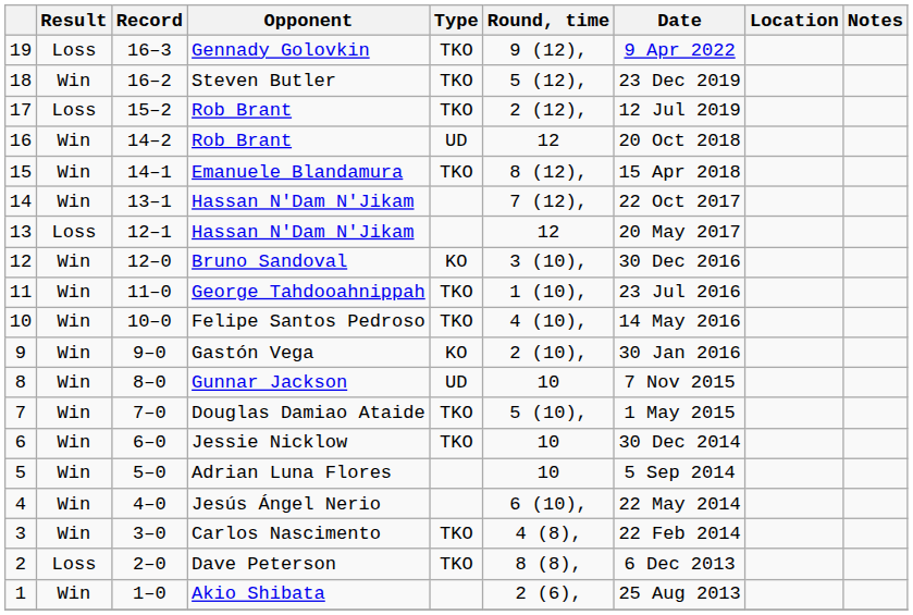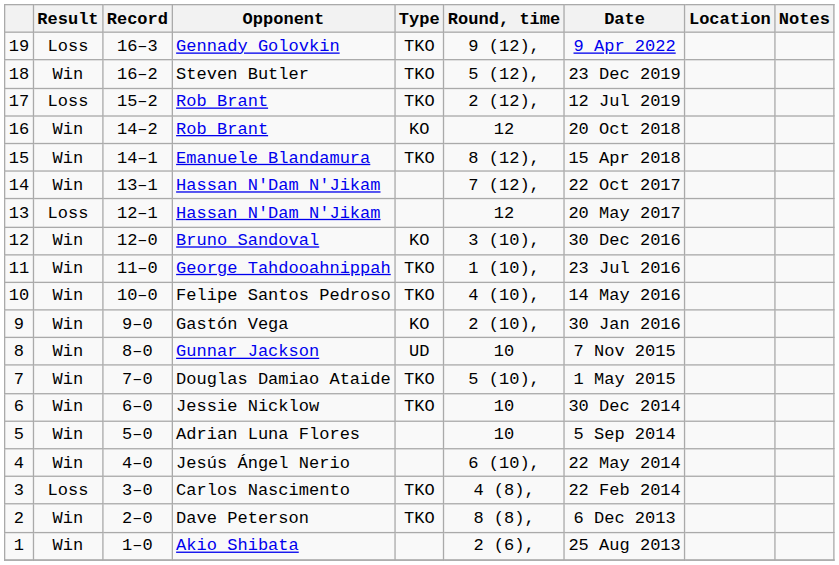 <table class="wikitable" style="text-align:center">
 <tr>
 <th></th>
 <th>Result</th>
 <th>Record</th>
 <th>Opponent</th>
 <th>Type</th>
 <th>Round, time</th>
 <th>Date</th>
 <th>Location</th>
 <th>Notes</th>
 </tr>
 <tr>
 <td>19</td>
 <td>Loss</td>
 <td>16–3</td>
 <td style="text-align:left;"><a href='#'>Gennady Golovkin</a></td>
 <td>TKO</td>
 <td>9 (12), </td>
 <td><a href='#'>9 Apr 2022</a></td>
 <td align=left></td>
 <td style="text-align:left;"></td>
 </tr>
 <tr>
 <td>18</td>
 <td>Win</td>
 <td>16–2</td>
 <td style="text-align:left;">Steven Butler</td>
 <td>TKO</td>
 <td>5 (12), </td>
 <td>23 Dec 2019</td>
 <td style="text-align:left;"></td>
 <td style="text-align:left;"></td>
 </tr>
 <tr>
 <td>17</td>
 <td>Loss</td>
 <td>15–2</td>
 <td style="text-align:left;"><a href='#'>Rob Brant</a></td>
 <td>TKO</td>
 <td>2 (12), </td>
 <td>12 Jul 2019</td>
 <td style="text-align:left;"></td>
 <td style="text-align:left;"></td>
 </tr>
 <tr>
 <td>16</td>
 <td>Win</td>
 <td>14–2</td>
 <td style="text-align:left;"><a href='#'>Rob Brant</a></td>
-<td>UD</td>
+<td>KO</td>
 <td>12</td>
 <td>20 Oct 2018</td>
 <td style="text-align:left;"></td>
 <td style="text-align:left;"></td>
 </tr>
 <tr>
 <td>15</td>
 <td>Win</td>
 <td>14–1</td>
 <td style="text-align:left;"><a href='#'>Emanuele Blandamura</a></td>
 <td>TKO</td>
 <td>8 (12), </td>
 <td>15 Apr 2018</td>
 <td style="text-align:left;"></td>
 <td style="text-align:left;"></td>
 </tr>
 <tr>
 <td>14</td>
 <td>Win</td>
 <td>13–1</td>
 <td style="text-align:left;"><a href='#'>Hassan N'Dam N'Jikam</a></td>
 <td></td>
 <td>7 (12), </td>
 <td>22 Oct 2017</td>
 <td style="text-align:left;"></td>
 <td style="text-align:left;"></td>
 </tr>
 <tr>
 <td>13</td>
 <td>Loss</td>
 <td>12–1</td>
 <td style="text-align:left;"><a href='#'>Hassan N'Dam N'Jikam</a></td>
 <td></td>
 <td>12</td>
 <td>20 May 2017</td>
 <td style="text-align:left;"></td>
 <td style="text-align:left;"></td>
 </tr>
 <tr>
 <td>12</td>
 <td>Win</td>
 <td>12–0</td>
 <td style="text-align:left;"><a href='#'>Bruno Sandoval</a></td>
 <td>KO</td>
 <td>3 (10), </td>
 <td>30 Dec 2016</td>
 <td style="text-align:left;"></td>
 <td></td>
 </tr>
 <tr>
 <td>11</td>
 <td>Win</td>
 <td>11–0</td>
 <td style="text-align:left;"><a href='#'>George Tahdooahnippah</a></td>
 <td>TKO</td>
 <td>1 (10), </td>
 <td>23 Jul 2016</td>
 <td style="text-align:left;"></td>
 <td></td>
 </tr>
 <tr>
 <td>10</td>
 <td>Win</td>
 <td>10–0</td>
 <td style="text-align:left;">Felipe Santos Pedroso</td>
 <td>TKO</td>
 <td>4 (10), </td>
 <td>14 May 2016</td>
 <td style="text-align:left;"></td>
 <td></td>
 </tr>
 <tr>
 <td>9</td>
 <td>Win</td>
 <td>9–0</td>
 <td style="text-align:left;">Gastón Vega</td>
 <td>KO</td>
 <td>2 (10), </td>
 <td>30 Jan 2016</td>
 <td style="text-align:left;"></td>
 <td></td>
 </tr>
 <tr>
 <td>8</td>
 <td>Win</td>
 <td>8–0</td>
 <td style="text-align:left;"><a href='#'>Gunnar Jackson</a></td>
 <td>UD</td>
 <td>10</td>
 <td>7 Nov 2015</td>
 <td style="text-align:left;"></td>
 <td></td>
 </tr>
 <tr>
 <td>7</td>
 <td>Win</td>
 <td>7–0</td>
 <td style="text-align:left;">Douglas Damiao Ataide</td>
 <td>TKO</td>
 <td>5 (10), </td>
 <td>1 May 2015</td>
 <td style="text-align:left;"></td>
 <td></td>
 </tr>
 <tr>
 <td>6</td>
 <td>Win</td>
 <td>6–0</td>
 <td style="text-align:left;">Jessie Nicklow</td>
 <td>TKO</td>
 <td>10</td>
 <td>30 Dec 2014</td>
 <td style="text-align:left;"></td>
 <td></td>
 </tr>
 <tr>
 <td>5</td>
 <td>Win</td>
 <td>5–0</td>
 <td style="text-align:left;">Adrian Luna Flores</td>
 <td></td>
 <td>10</td>
 <td>5 Sep 2014</td>
 <td style="text-align:left;"></td>
 <td></td>
 </tr>
 <tr>
 <td>4</td>
 <td>Win</td>
 <td>4–0</td>
 <td style="text-align:left;">Jesús Ángel Nerio</td>
 <td></td>
 <td>6 (10), </td>
 <td>22 May 2014</td>
 <td style="text-align:left;"></td>
 <td></td>
 </tr>
 <tr>
 <td>3</td>
-<td>Win</td>
+<td>Loss</td>
 <td>3–0</td>
 <td style="text-align:left;">Carlos Nascimento</td>
 <td>TKO</td>
 <td>4 (8), </td>
 <td>22 Feb 2014</td>
 <td style="text-align:left;"></td>
 <td></td>
 </tr>
 <tr>
 <td>2</td>
-<td>Loss</td>
+<td>Win</td>
 <td>2–0</td>
 <td style="text-align:left;">Dave Peterson</td>
 <td>TKO</td>
 <td>8 (8), </td>
 <td>6 Dec 2013</td>
 <td style="text-align:left;"></td>
 <td></td>
 </tr>
 <tr>
 <td>1</td>
 <td>Win</td>
 <td>1–0</td>
 <td style="text-align:left;"><a href='#'>Akio Shibata</a></td>
 <td></td>
 <td>2 (6), </td>
 <td>25 Aug 2013</td>
 <td style="text-align:left;"></td>
 <td></td>
 </tr>
 <tr>
 </tr>
 </table>
